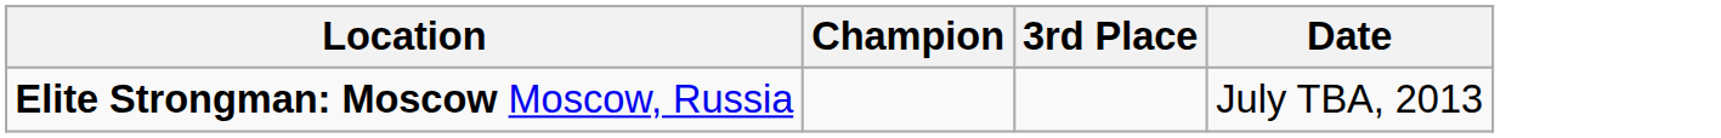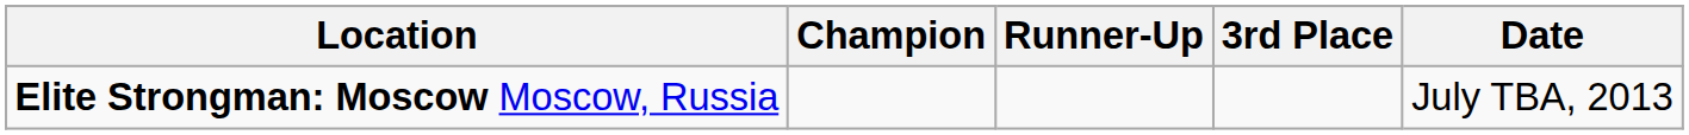 <table class="wikitable">
 <tr>
 <th>Location</th>
 <th>Champion</th>
+<th>Runner-Up</th>
 <th>3rd Place</th>
 <th>Date</th>
 </tr>
 <tr>
 <td><strong>Elite Strongman: Moscow</strong>  <a href='#'>Moscow, Russia</a></td>
 <td></td>
 <td></td>
+<td></td>
 <td>July TBA, 2013</td>
 </tr>
 </table>
